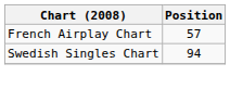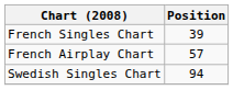 <table class="wikitable sortable">
 <tr>
 <th>Chart (2008)</th>
 <th>Position</th>
+</tr>
+<tr>
+<td>French Singles Chart</td>
+<td align="center">39</td>
 </tr>
 <tr>
 <td>French Airplay Chart</td>
 <td align="center">57</td>
 </tr>
 <tr>
 <td>Swedish Singles Chart</td>
 <td align="center">94</td>
 </tr>
 <tr>
 </tr>
 </table>
